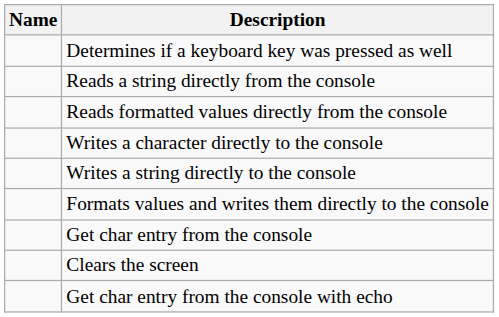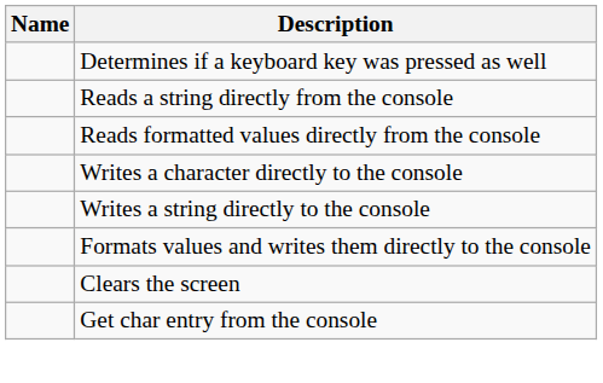 <table class="wikitable">
 <tr>
 <th>Name</th>
 <th>Description</th>
 </tr>
 <tr>
 <td></td>
 <td>Determines if a keyboard key was pressed as well</td>
 </tr>
 <tr>
 <td></td>
 <td>Reads a string directly from the console</td>
 </tr>
 <tr>
 <td></td>
 <td>Reads formatted values directly from the console</td>
 </tr>
 <tr>
 <td></td>
 <td>Writes a character directly to the console</td>
 </tr>
 <tr>
 <td></td>
 <td>Writes a string directly to the console</td>
 </tr>
 <tr>
 <td></td>
 <td>Formats values and writes them directly to the console</td>
 </tr>
 <tr>
 <td></td>
-<td>Get char entry from the console</td>
-</tr>
-<tr>
-<td></td>
 <td>Clears the screen</td>
 </tr>
 <tr>
 <td></td>
-<td>Get char entry from the console with echo</td>
+<td>Get char entry from the console</td>
 </tr>
 </table>
